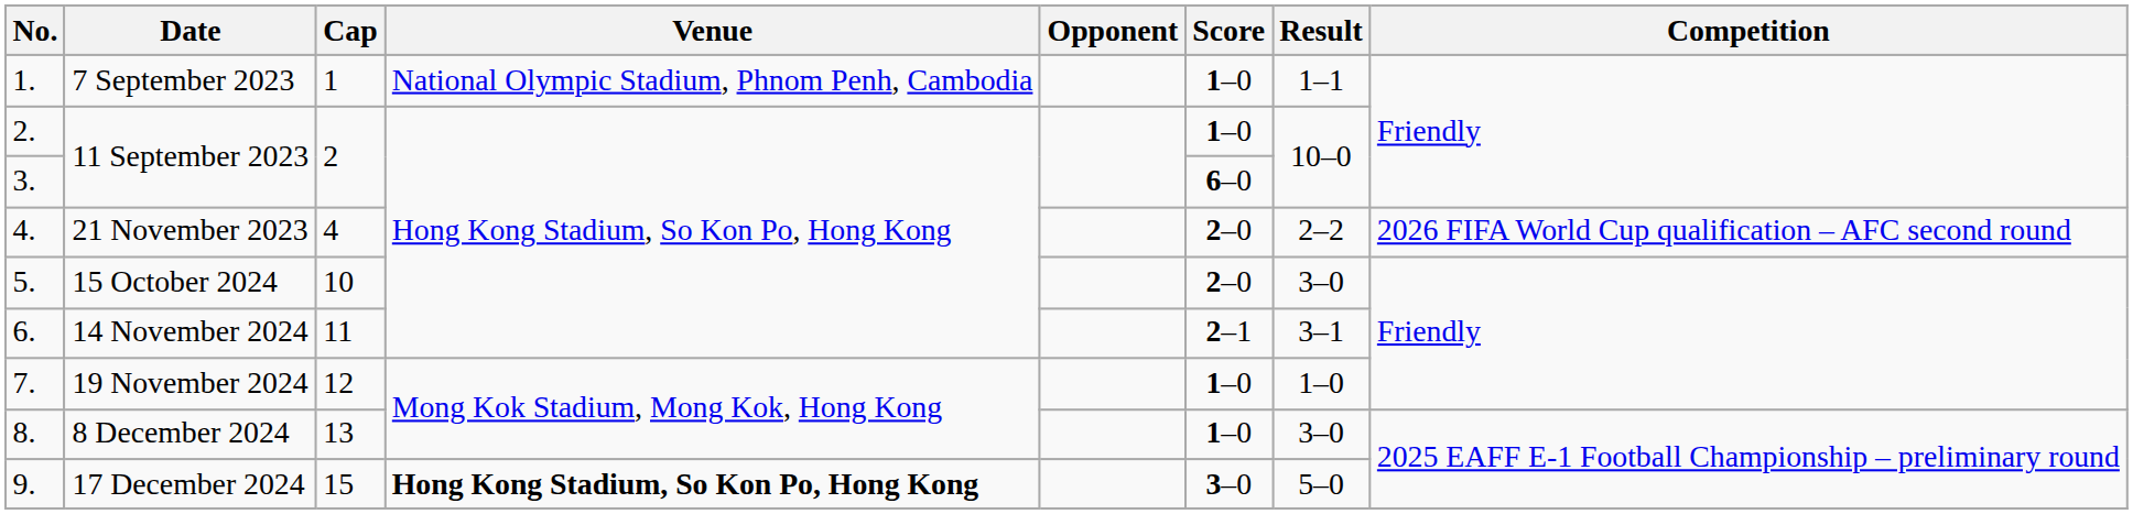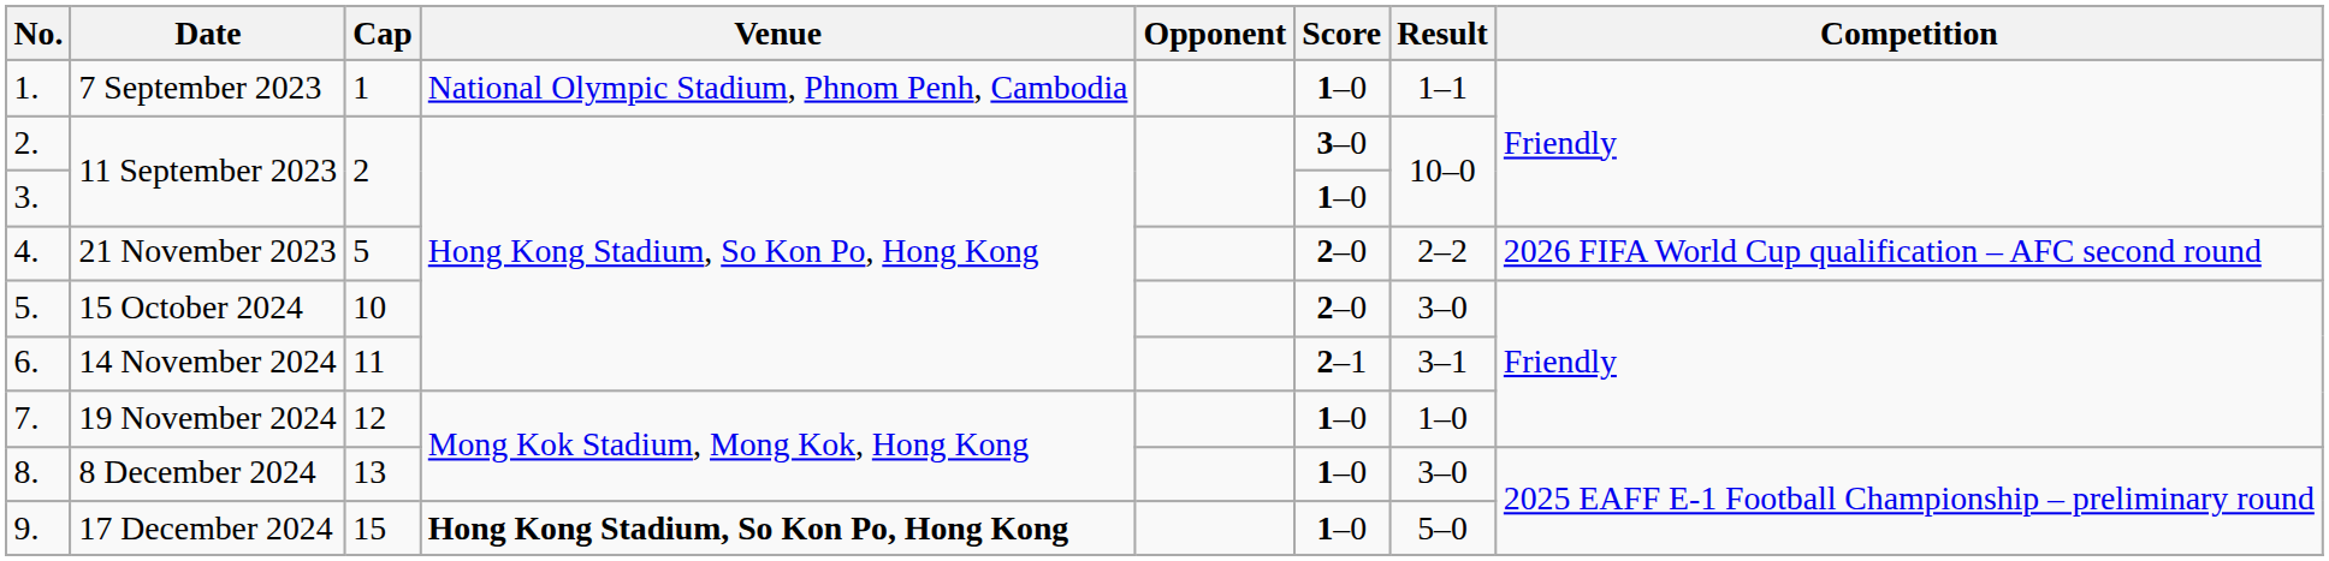 <table class="wikitable" style="font-size:85%; text-align: left;">
 <tr>
 <th>No.</th>
 <th>Date</th>
 <th>Cap</th>
 <th>Venue</th>
 <th>Opponent</th>
 <th>Score</th>
 <th>Result</th>
 <th>Competition</th>
 </tr>
 <tr>
 <td>1.</td>
 <td>7 September 2023</td>
 <td>1</td>
 <td><a href='#'>National Olympic Stadium</a>, <a href='#'>Phnom Penh</a>, <a href='#'>Cambodia</a></td>
 <td></td>
 <td align=center><strong>1</strong>–0</td>
 <td align=center>1–1</td>
 <td rowspan=3><a href='#'>Friendly</a></td>
 </tr>
 <tr>
 <td>2.</td>
 <td rowspan=2>11 September 2023</td>
 <td rowspan=2>2</td>
 <td rowspan=5><a href='#'>Hong Kong Stadium</a>, <a href='#'>So Kon Po</a>, <a href='#'>Hong Kong</a></td>
 <td rowspan=2></td>
-<td align=center><strong>1</strong>–0</td>
+<td align="center"><strong>3</strong>–0</td>
 <td rowspan=2 align=center>10–0</td>
 </tr>
 <tr>
 <td>3.</td>
-<td align=center><strong>6</strong>–0</td>
+<td align=center><strong>1</strong>–0</td>
 </tr>
 <tr>
 <td>4.</td>
 <td>21 November 2023</td>
-<td>4</td>
+<td>5</td>
 <td></td>
 <td align=center><strong>2</strong>–0</td>
 <td align=center>2–2</td>
 <td><a href='#'>2026 FIFA World Cup qualification – AFC second round</a></td>
 </tr>
 <tr>
 <td>5.</td>
 <td>15 October 2024</td>
 <td>10</td>
 <td></td>
 <td align=center><strong>2</strong>–0</td>
 <td align=center>3–0</td>
 <td rowspan=3><a href='#'>Friendly</a></td>
 </tr>
 <tr>
 <td>6.</td>
 <td>14 November 2024</td>
 <td>11</td>
 <td></td>
 <td align=center><strong>2</strong>–1</td>
 <td align=center>3–1</td>
 </tr>
 <tr>
 <td>7.</td>
 <td>19 November 2024</td>
 <td>12</td>
 <td rowspan=2><a href='#'>Mong Kok Stadium</a>, <a href='#'>Mong Kok</a>, <a href='#'>Hong Kong</a></td>
 <td></td>
 <td align=center><strong>1</strong>–0</td>
 <td align=center>1–0</td>
 </tr>
 <tr>
 <td>8.</td>
 <td>8 December 2024</td>
 <td>13</td>
 <td></td>
 <td align=center><strong>1</strong>–0</td>
 <td align=center>3–0</td>
 <td rowspan=2><a href='#'>2025 EAFF E-1 Football Championship – preliminary round</a></td>
 </tr>
 <tr>
 <td>9.</td>
 <td>17 December 2024</td>
 <td>15</td>
 <td><strong>Hong Kong Stadium, So Kon Po, Hong Kong</strong></td>
 <td></td>
-<td align="center"><strong>3</strong>–0</td>
+<td align=center><strong>1</strong>–0</td>
 <td align="center">5–0</td>
 </tr>
 </table>
